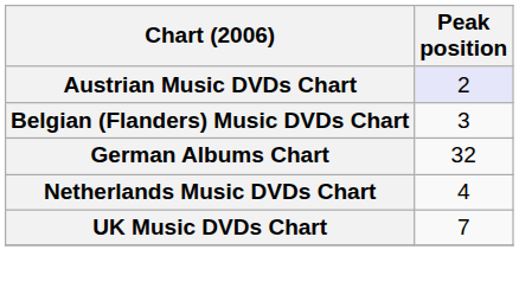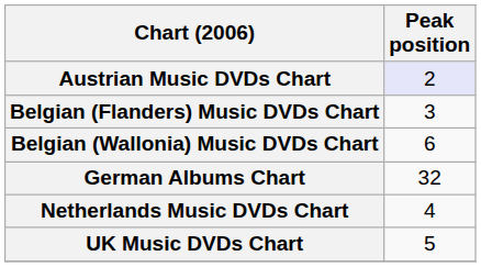 <table class="wikitable plainrowheaders sortable" style="text-align:center;" border="1">
 <tr>
 <th scope="col">Chart (2006)</th>
 <th scope="col">Peak<br>position</th>
 </tr>
 <tr>
 <th scope="row">Austrian Music DVDs Chart</th>
 <td style="background: lavender;">2</td>
 </tr>
 <tr>
 <th scope="row">Belgian (Flanders) Music DVDs Chart</th>
 <td>3</td>
 </tr>
 <tr>
+<th scope="row">Belgian (Wallonia) Music DVDs Chart</th>
+<td>6</td>
+</tr>
+<tr>
 <th scope="row">German Albums Chart</th>
 <td>32</td>
 </tr>
 <tr>
 <th scope="row">Netherlands Music DVDs Chart</th>
 <td>4</td>
 </tr>
 <tr>
 <th scope="row">UK Music DVDs Chart</th>
-<td>7</td>
+<td>5</td>
 </tr>
 <tr>
 </tr>
 </table>
